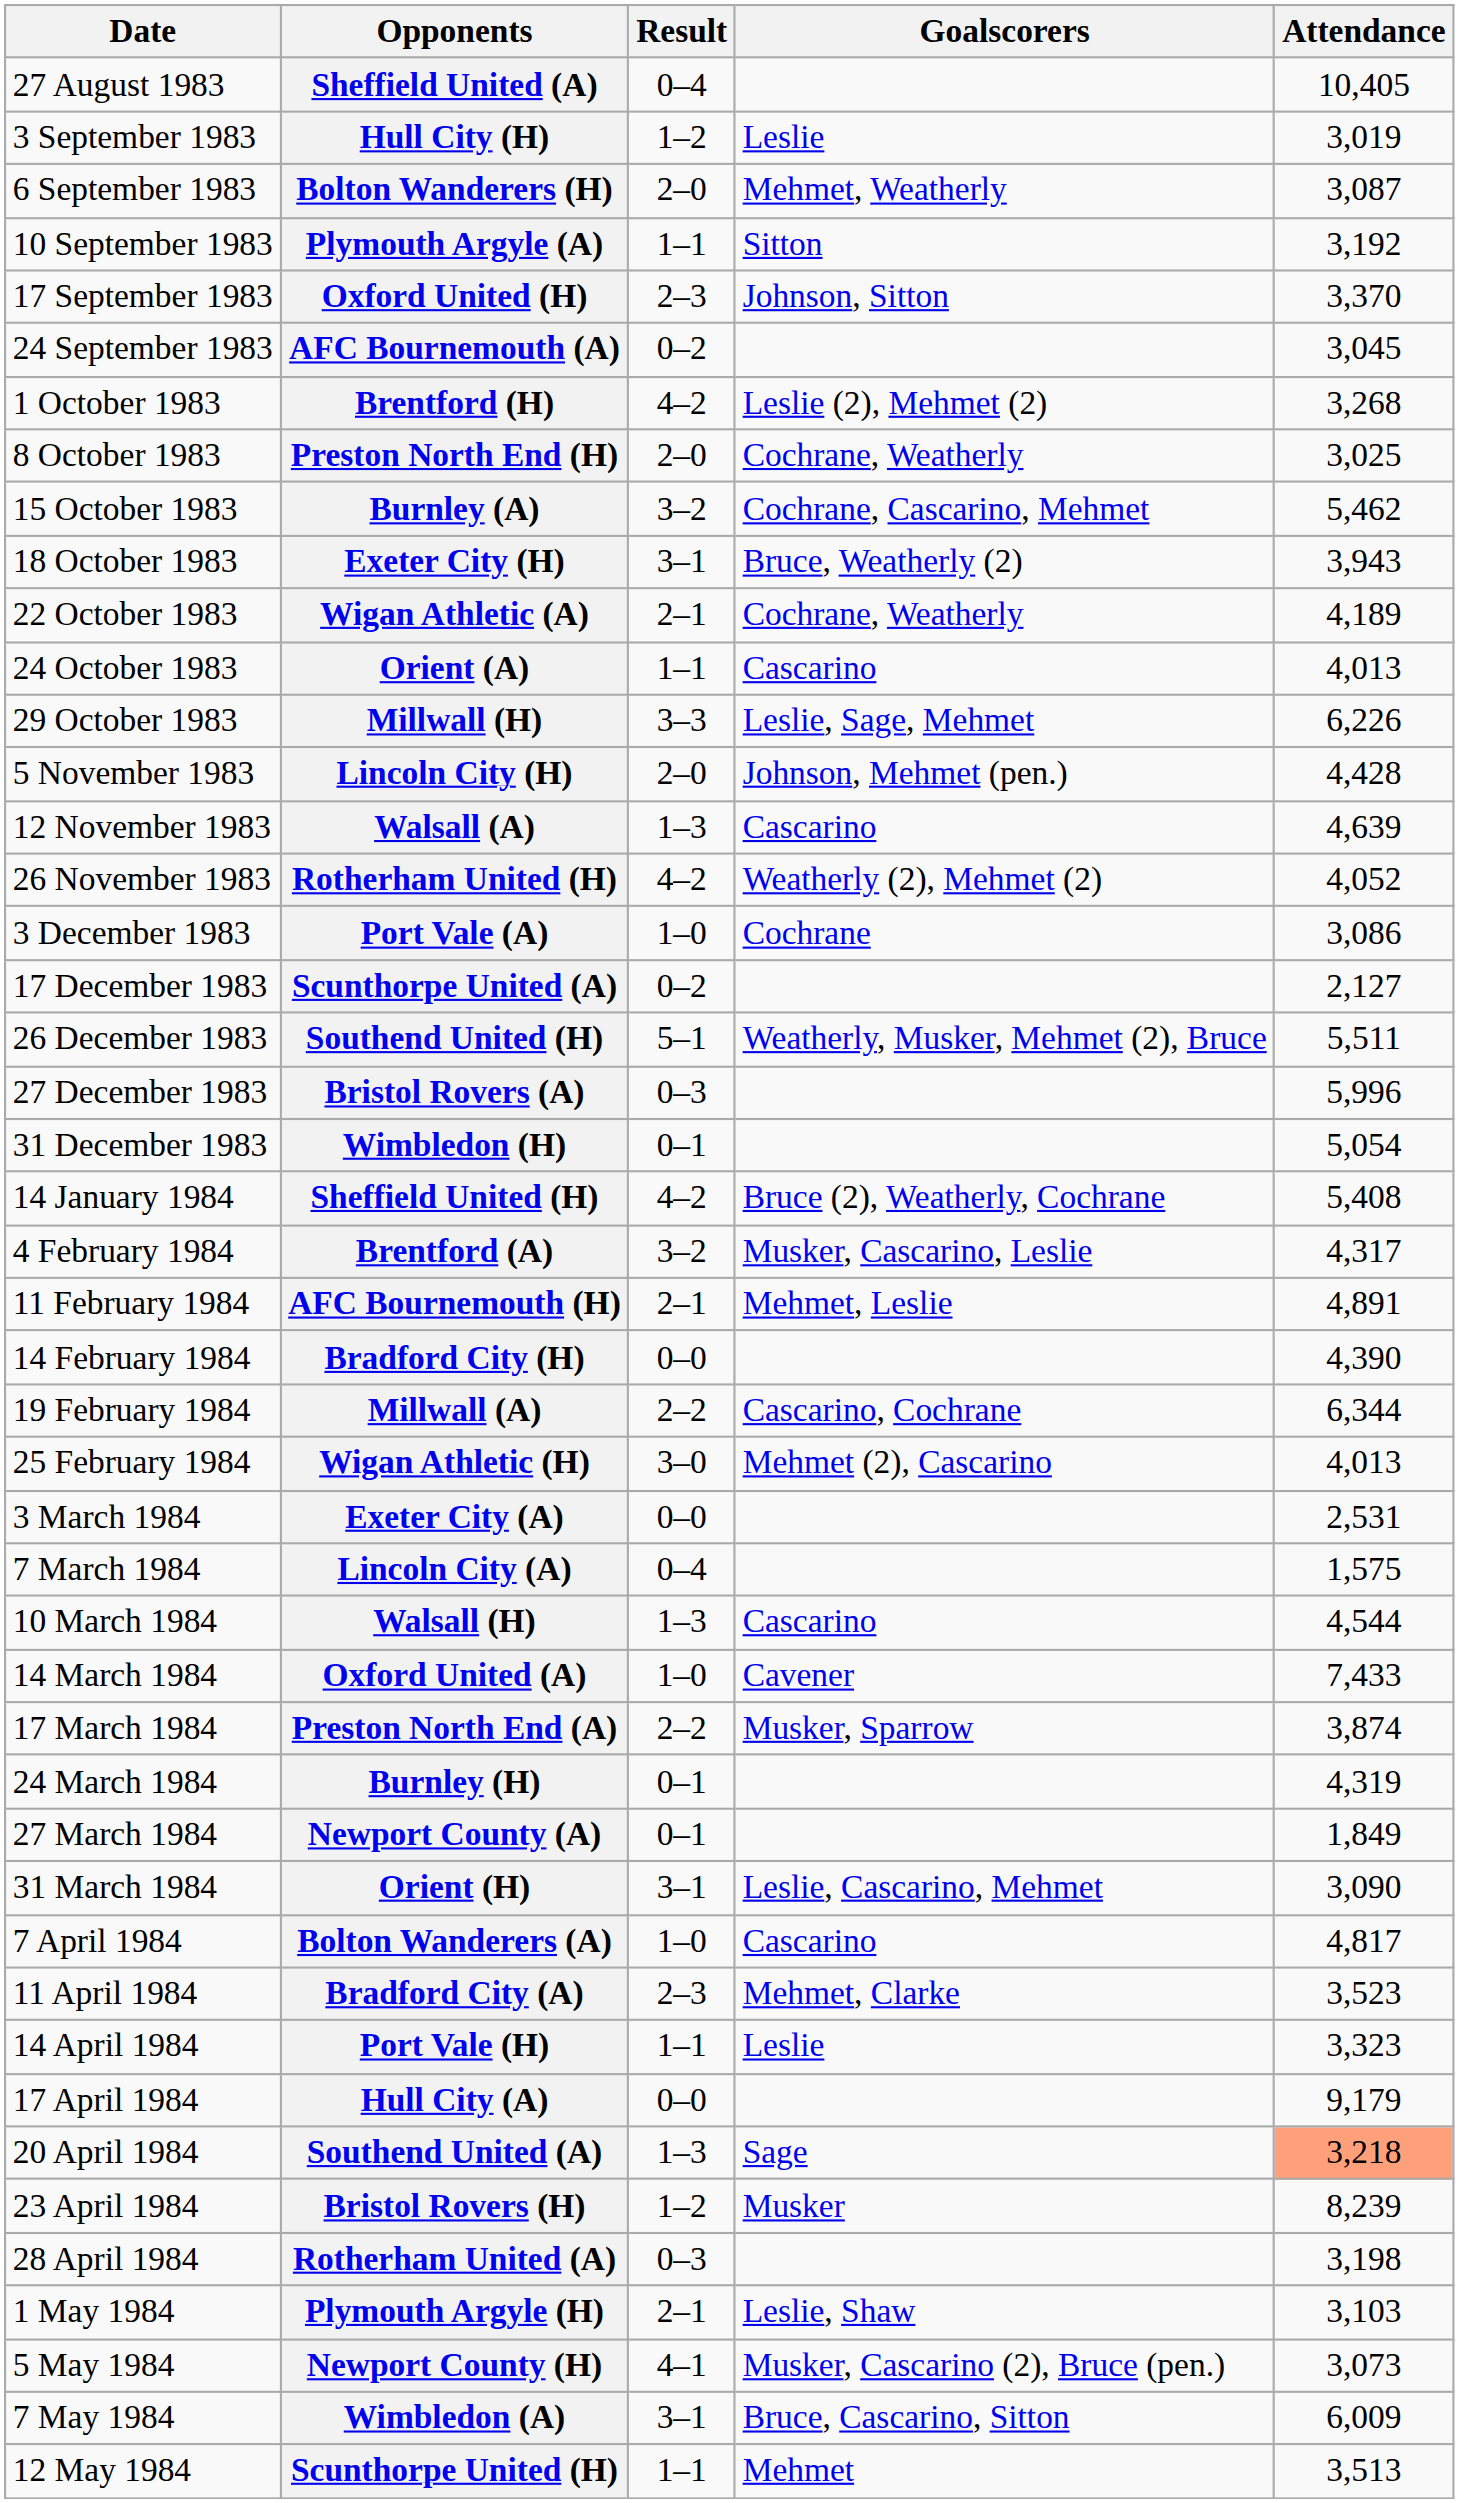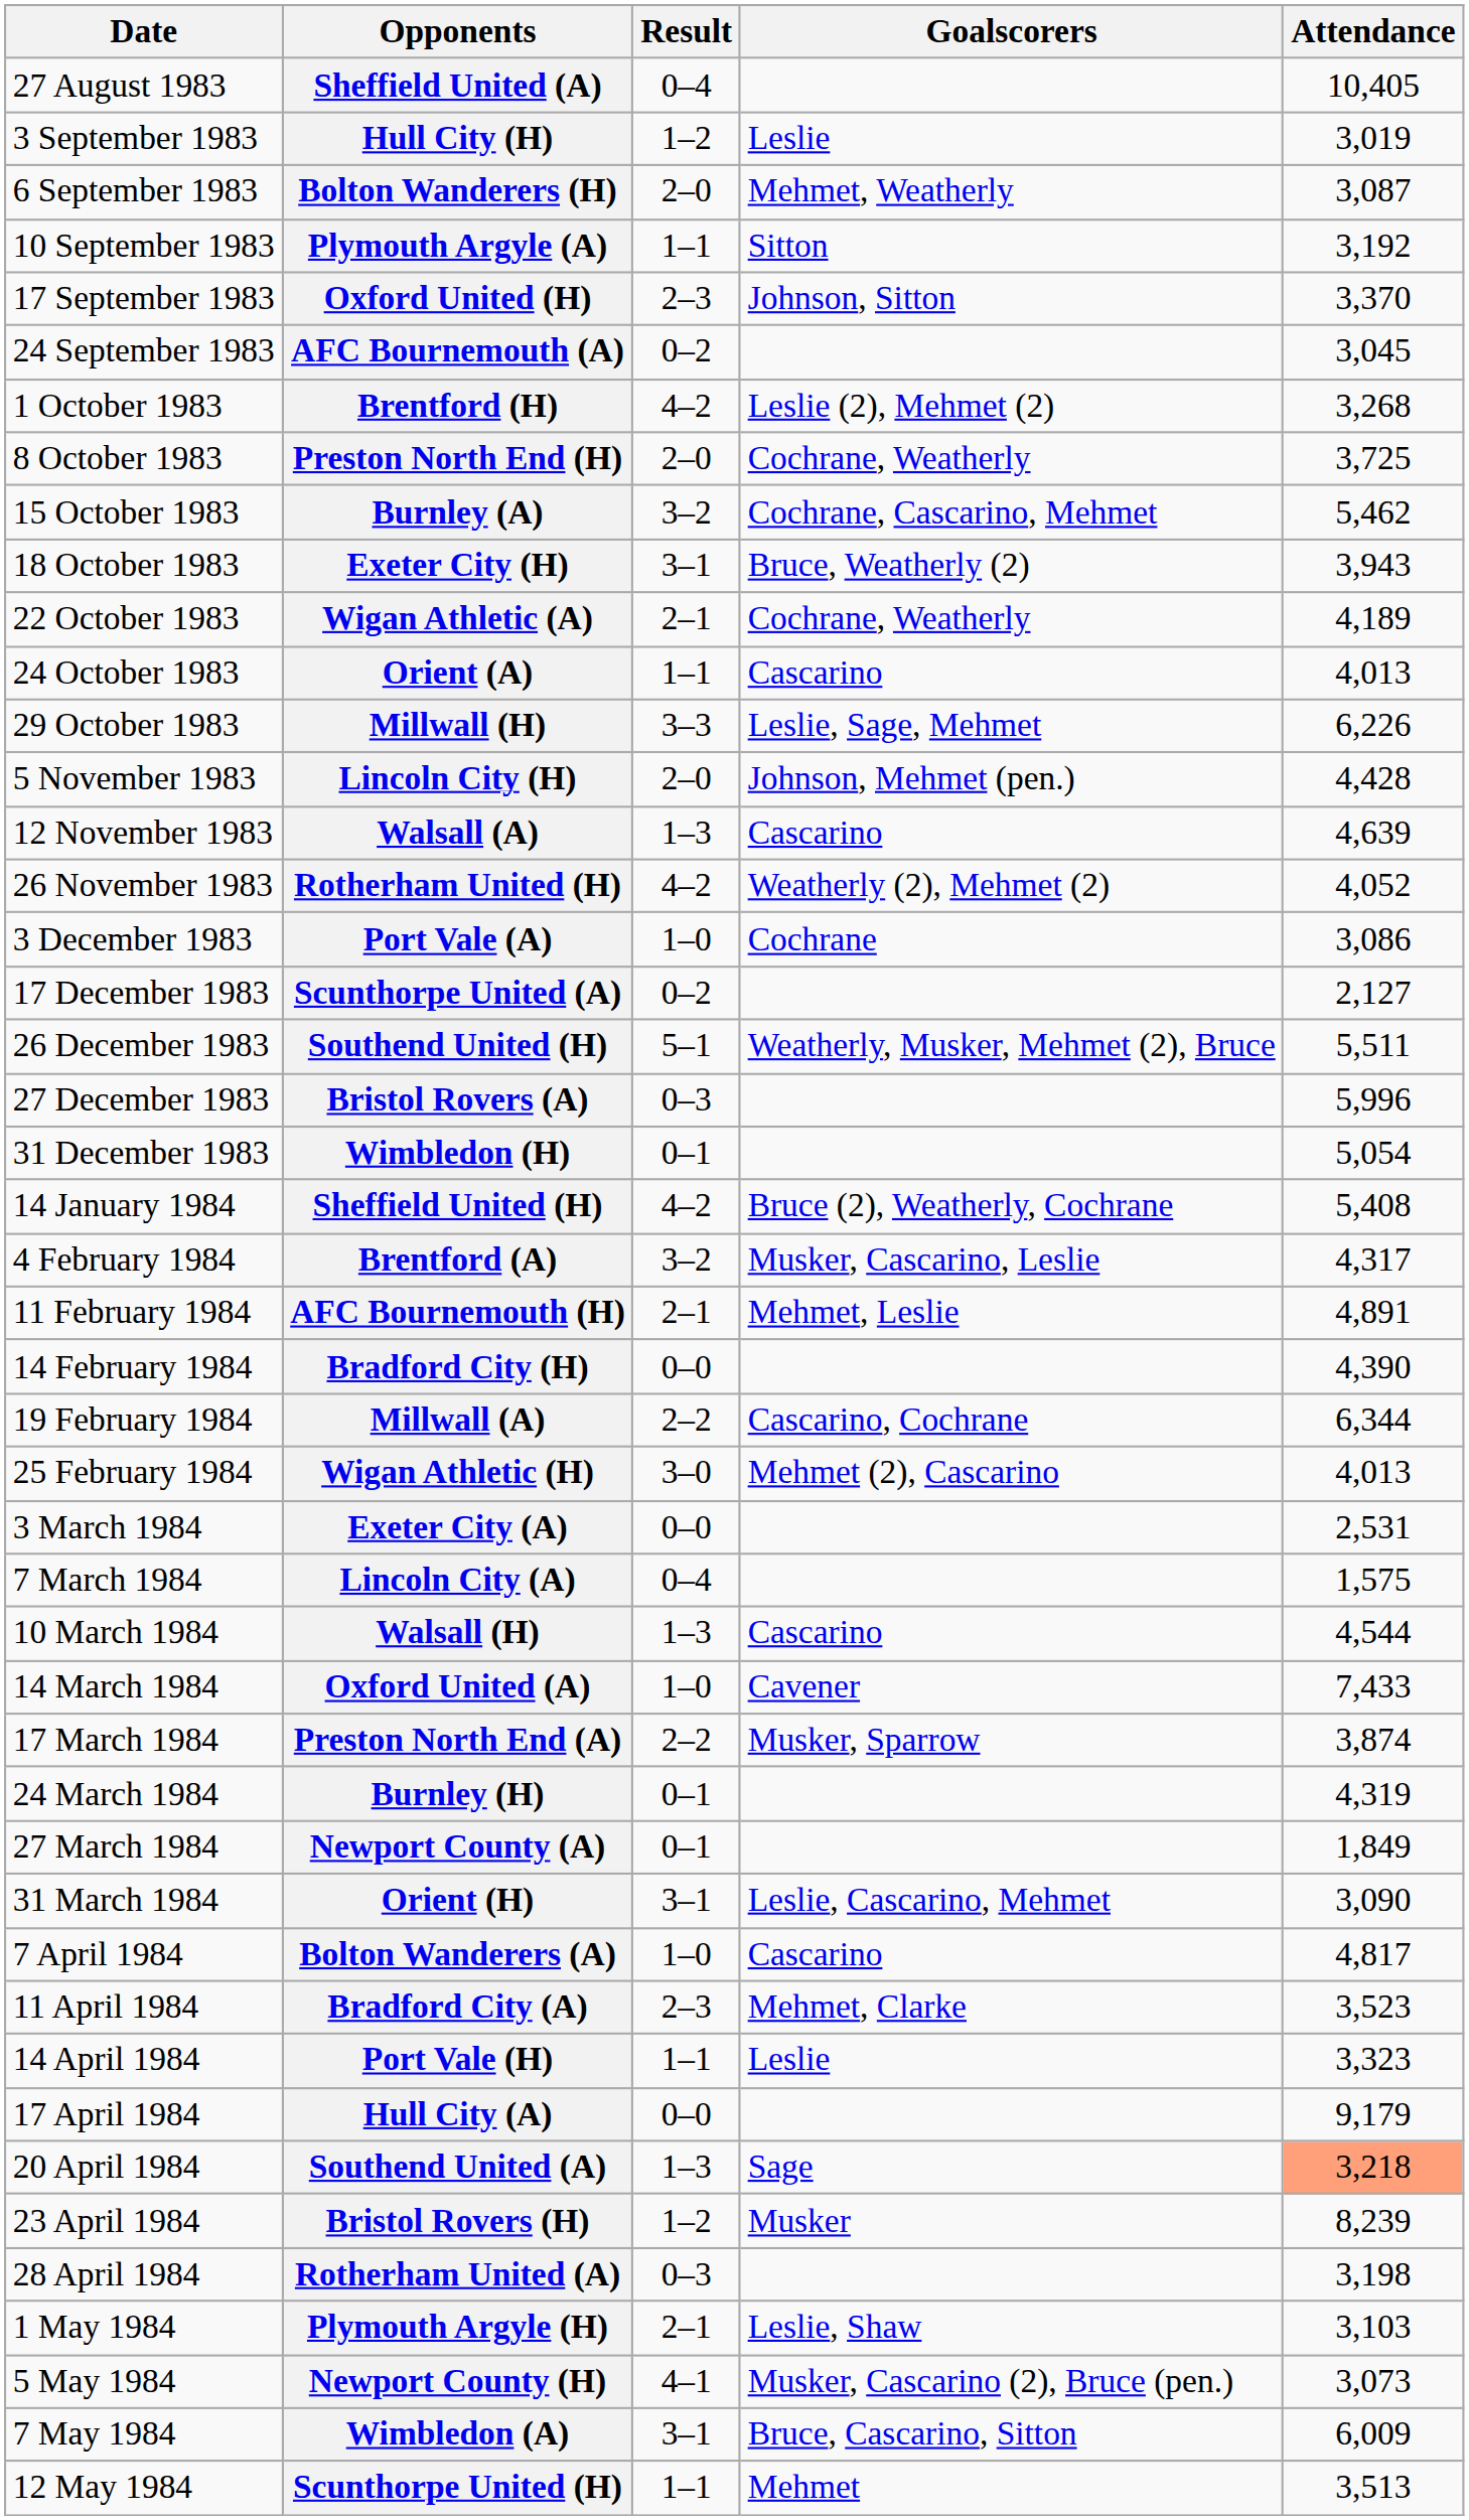 <table class="wikitable plainrowheaders sortable">
 <tr>
 <th scope=col>Date</th>
 <th scope=col>Opponents</th>
 <th scope=col>Result</th>
 <th scope=col class=unsortable>Goalscorers</th>
 <th scope=col>Attendance</th>
 </tr>
 <tr>
 <td>27 August 1983</td>
 <th scope=row><a href='#'>Sheffield United</a> (A)</th>
 <td align=center>0–4</td>
 <td></td>
 <td align=center>10,405</td>
 </tr>
 <tr>
 <td>3 September 1983</td>
 <th scope=row><a href='#'>Hull City</a> (H)</th>
 <td align=center>1–2</td>
 <td><a href='#'>Leslie</a></td>
 <td align=center>3,019</td>
 </tr>
 <tr>
 <td>6 September 1983</td>
 <th scope=row><a href='#'>Bolton Wanderers</a> (H)</th>
 <td align=center>2–0</td>
 <td><a href='#'>Mehmet</a>, <a href='#'>Weatherly</a></td>
 <td align=center>3,087</td>
 </tr>
 <tr>
 <td>10 September 1983</td>
 <th scope=row><a href='#'>Plymouth Argyle</a> (A)</th>
 <td align=center>1–1</td>
 <td><a href='#'>Sitton</a></td>
 <td align=center>3,192</td>
 </tr>
 <tr>
 <td>17 September 1983</td>
 <th scope=row><a href='#'>Oxford United</a> (H)</th>
 <td align=center>2–3</td>
 <td><a href='#'>Johnson</a>, <a href='#'>Sitton</a></td>
 <td align=center>3,370</td>
 </tr>
 <tr>
 <td>24 September 1983</td>
 <th scope=row><a href='#'>AFC Bournemouth</a> (A)</th>
 <td align=center>0–2</td>
 <td></td>
 <td align=center>3,045</td>
 </tr>
 <tr>
 <td>1 October 1983</td>
 <th scope=row><a href='#'>Brentford</a> (H)</th>
 <td align=center>4–2</td>
 <td><a href='#'>Leslie</a> (2), <a href='#'>Mehmet</a> (2)</td>
 <td align=center>3,268</td>
 </tr>
 <tr>
 <td>8 October 1983</td>
 <th scope=row><a href='#'>Preston North End</a> (H)</th>
 <td align=center>2–0</td>
 <td><a href='#'>Cochrane</a>, <a href='#'>Weatherly</a></td>
-<td align=center>3,025</td>
+<td align=center>3,725</td>
 </tr>
 <tr>
 <td>15 October 1983</td>
 <th scope=row><a href='#'>Burnley</a> (A)</th>
 <td align=center>3–2</td>
 <td><a href='#'>Cochrane</a>, <a href='#'>Cascarino</a>, <a href='#'>Mehmet</a></td>
 <td align=center>5,462</td>
 </tr>
 <tr>
 <td>18 October 1983</td>
 <th scope=row><a href='#'>Exeter City</a> (H)</th>
 <td align=center>3–1</td>
 <td><a href='#'>Bruce</a>, <a href='#'>Weatherly</a> (2)</td>
 <td align=center>3,943</td>
 </tr>
 <tr>
 <td>22 October 1983</td>
 <th scope=row><a href='#'>Wigan Athletic</a> (A)</th>
 <td align=center>2–1</td>
 <td><a href='#'>Cochrane</a>, <a href='#'>Weatherly</a></td>
 <td align=center>4,189</td>
 </tr>
 <tr>
 <td>24 October 1983</td>
 <th scope=row><a href='#'>Orient</a> (A)</th>
 <td align=center>1–1</td>
 <td><a href='#'>Cascarino</a></td>
 <td align=center>4,013</td>
 </tr>
 <tr>
 <td>29 October 1983</td>
 <th scope=row><a href='#'>Millwall</a> (H)</th>
 <td align=center>3–3</td>
 <td><a href='#'>Leslie</a>, <a href='#'>Sage</a>, <a href='#'>Mehmet</a></td>
 <td align=center>6,226</td>
 </tr>
 <tr>
 <td>5 November 1983</td>
 <th scope=row><a href='#'>Lincoln City</a> (H)</th>
 <td align=center>2–0</td>
 <td><a href='#'>Johnson</a>, <a href='#'>Mehmet</a> (pen.)</td>
 <td align=center>4,428</td>
 </tr>
 <tr>
 <td>12 November 1983</td>
 <th scope=row><a href='#'>Walsall</a> (A)</th>
 <td align=center>1–3</td>
 <td><a href='#'>Cascarino</a></td>
 <td align=center>4,639</td>
 </tr>
 <tr>
 <td>26 November 1983</td>
 <th scope=row><a href='#'>Rotherham United</a> (H)</th>
 <td align=center>4–2</td>
 <td><a href='#'>Weatherly</a> (2), <a href='#'>Mehmet</a> (2)</td>
 <td align=center>4,052</td>
 </tr>
 <tr>
 <td>3 December 1983</td>
 <th scope=row><a href='#'>Port Vale</a> (A)</th>
 <td align=center>1–0</td>
 <td><a href='#'>Cochrane</a></td>
 <td align=center>3,086</td>
 </tr>
 <tr>
 <td>17 December 1983</td>
 <th scope=row><a href='#'>Scunthorpe United</a> (A)</th>
 <td align=center>0–2</td>
 <td></td>
 <td align=center>2,127</td>
 </tr>
 <tr>
 <td>26 December 1983</td>
 <th scope=row><a href='#'>Southend United</a> (H)</th>
 <td align=center>5–1</td>
 <td><a href='#'>Weatherly</a>, <a href='#'>Musker</a>, <a href='#'>Mehmet</a> (2), <a href='#'>Bruce</a></td>
 <td align=center>5,511</td>
 </tr>
 <tr>
 <td>27 December 1983</td>
 <th scope=row><a href='#'>Bristol Rovers</a> (A)</th>
 <td align=center>0–3</td>
 <td></td>
 <td align=center>5,996</td>
 </tr>
 <tr>
 <td>31 December 1983</td>
 <th scope=row><a href='#'>Wimbledon</a> (H)</th>
 <td align=center>0–1</td>
 <td></td>
 <td align=center>5,054</td>
 </tr>
 <tr>
 <td>14 January 1984</td>
 <th scope=row><a href='#'>Sheffield United</a> (H)</th>
 <td align=center>4–2</td>
 <td><a href='#'>Bruce</a> (2), <a href='#'>Weatherly</a>, <a href='#'>Cochrane</a></td>
 <td align=center>5,408</td>
 </tr>
 <tr>
 <td>4 February 1984</td>
 <th scope=row><a href='#'>Brentford</a> (A)</th>
 <td align=center>3–2</td>
 <td><a href='#'>Musker</a>, <a href='#'>Cascarino</a>, <a href='#'>Leslie</a></td>
 <td align=center>4,317</td>
 </tr>
 <tr>
 <td>11 February 1984</td>
 <th scope=row><a href='#'>AFC Bournemouth</a> (H)</th>
 <td align=center>2–1</td>
 <td><a href='#'>Mehmet</a>, <a href='#'>Leslie</a></td>
 <td align=center>4,891</td>
 </tr>
 <tr>
 <td>14 February 1984</td>
 <th scope=row><a href='#'>Bradford City</a> (H)</th>
 <td align=center>0–0</td>
 <td></td>
 <td align=center>4,390</td>
 </tr>
 <tr>
 <td>19 February 1984</td>
 <th scope=row><a href='#'>Millwall</a> (A)</th>
 <td align=center>2–2</td>
 <td><a href='#'>Cascarino</a>, <a href='#'>Cochrane</a></td>
 <td align=center>6,344</td>
 </tr>
 <tr>
 <td>25 February 1984</td>
 <th scope=row><a href='#'>Wigan Athletic</a> (H)</th>
 <td align=center>3–0</td>
 <td><a href='#'>Mehmet</a> (2), <a href='#'>Cascarino</a></td>
 <td align=center>4,013</td>
 </tr>
 <tr>
 <td>3 March 1984</td>
 <th scope=row><a href='#'>Exeter City</a> (A)</th>
 <td align=center>0–0</td>
 <td></td>
 <td align=center>2,531</td>
 </tr>
 <tr>
 <td>7 March 1984</td>
 <th scope=row><a href='#'>Lincoln City</a> (A)</th>
 <td align=center>0–4</td>
 <td></td>
 <td align=center>1,575</td>
 </tr>
 <tr>
 <td>10 March 1984</td>
 <th scope=row><a href='#'>Walsall</a> (H)</th>
 <td align=center>1–3</td>
 <td><a href='#'>Cascarino</a></td>
 <td align=center>4,544</td>
 </tr>
 <tr>
 <td>14 March 1984</td>
 <th scope=row><a href='#'>Oxford United</a> (A)</th>
 <td align=center>1–0</td>
 <td><a href='#'>Cavener</a></td>
 <td align=center>7,433</td>
 </tr>
 <tr>
 <td>17 March 1984</td>
 <th scope=row><a href='#'>Preston North End</a> (A)</th>
 <td align=center>2–2</td>
 <td><a href='#'>Musker</a>, <a href='#'>Sparrow</a></td>
 <td align=center>3,874</td>
 </tr>
 <tr>
 <td>24 March 1984</td>
 <th scope=row><a href='#'>Burnley</a> (H)</th>
 <td align=center>0–1</td>
 <td></td>
 <td align=center>4,319</td>
 </tr>
 <tr>
 <td>27 March 1984</td>
 <th scope=row><a href='#'>Newport County</a> (A)</th>
 <td align=center>0–1</td>
 <td></td>
 <td align=center>1,849</td>
 </tr>
 <tr>
 <td>31 March 1984</td>
 <th scope=row><a href='#'>Orient</a> (H)</th>
 <td align=center>3–1</td>
 <td><a href='#'>Leslie</a>, <a href='#'>Cascarino</a>, <a href='#'>Mehmet</a></td>
 <td align=center>3,090</td>
 </tr>
 <tr>
 <td>7 April 1984</td>
 <th scope=row><a href='#'>Bolton Wanderers</a> (A)</th>
 <td align=center>1–0</td>
 <td><a href='#'>Cascarino</a></td>
 <td align=center>4,817</td>
 </tr>
 <tr>
 <td>11 April 1984</td>
 <th scope=row><a href='#'>Bradford City</a> (A)</th>
 <td align=center>2–3</td>
 <td><a href='#'>Mehmet</a>, <a href='#'>Clarke</a></td>
 <td align=center>3,523</td>
 </tr>
 <tr>
 <td>14 April 1984</td>
 <th scope=row><a href='#'>Port Vale</a> (H)</th>
 <td align=center>1–1</td>
 <td><a href='#'>Leslie</a></td>
 <td align=center>3,323</td>
 </tr>
 <tr>
 <td>17 April 1984</td>
 <th scope=row><a href='#'>Hull City</a> (A)</th>
 <td align=center>0–0</td>
 <td></td>
 <td align=center>9,179</td>
 </tr>
 <tr>
 <td>20 April 1984</td>
 <th scope=row><a href='#'>Southend United</a> (A)</th>
 <td align=center>1–3</td>
 <td><a href='#'>Sage</a></td>
 <td align=center style="background: lightsalmon;">3,218</td>
 </tr>
 <tr>
 <td>23 April 1984</td>
 <th scope=row><a href='#'>Bristol Rovers</a> (H)</th>
 <td align=center>1–2</td>
 <td><a href='#'>Musker</a></td>
 <td align=center>8,239</td>
 </tr>
 <tr>
 <td>28 April 1984</td>
 <th scope=row><a href='#'>Rotherham United</a> (A)</th>
 <td align=center>0–3</td>
 <td></td>
 <td align=center>3,198</td>
 </tr>
 <tr>
 <td>1 May 1984</td>
 <th scope=row><a href='#'>Plymouth Argyle</a> (H)</th>
 <td align=center>2–1</td>
 <td><a href='#'>Leslie</a>, <a href='#'>Shaw</a></td>
 <td align=center>3,103</td>
 </tr>
 <tr>
 <td>5 May 1984</td>
 <th scope=row><a href='#'>Newport County</a> (H)</th>
 <td align=center>4–1</td>
 <td><a href='#'>Musker</a>, <a href='#'>Cascarino</a> (2), <a href='#'>Bruce</a> (pen.)</td>
 <td align=center>3,073</td>
 </tr>
 <tr>
 <td>7 May 1984</td>
 <th scope=row><a href='#'>Wimbledon</a> (A)</th>
 <td align=center>3–1</td>
 <td><a href='#'>Bruce</a>, <a href='#'>Cascarino</a>, <a href='#'>Sitton</a></td>
 <td align=center>6,009</td>
 </tr>
 <tr>
 <td>12 May 1984</td>
 <th scope=row><a href='#'>Scunthorpe United</a> (H)</th>
 <td align=center>1–1</td>
 <td><a href='#'>Mehmet</a></td>
 <td align=center>3,513</td>
 </tr>
 </table>
